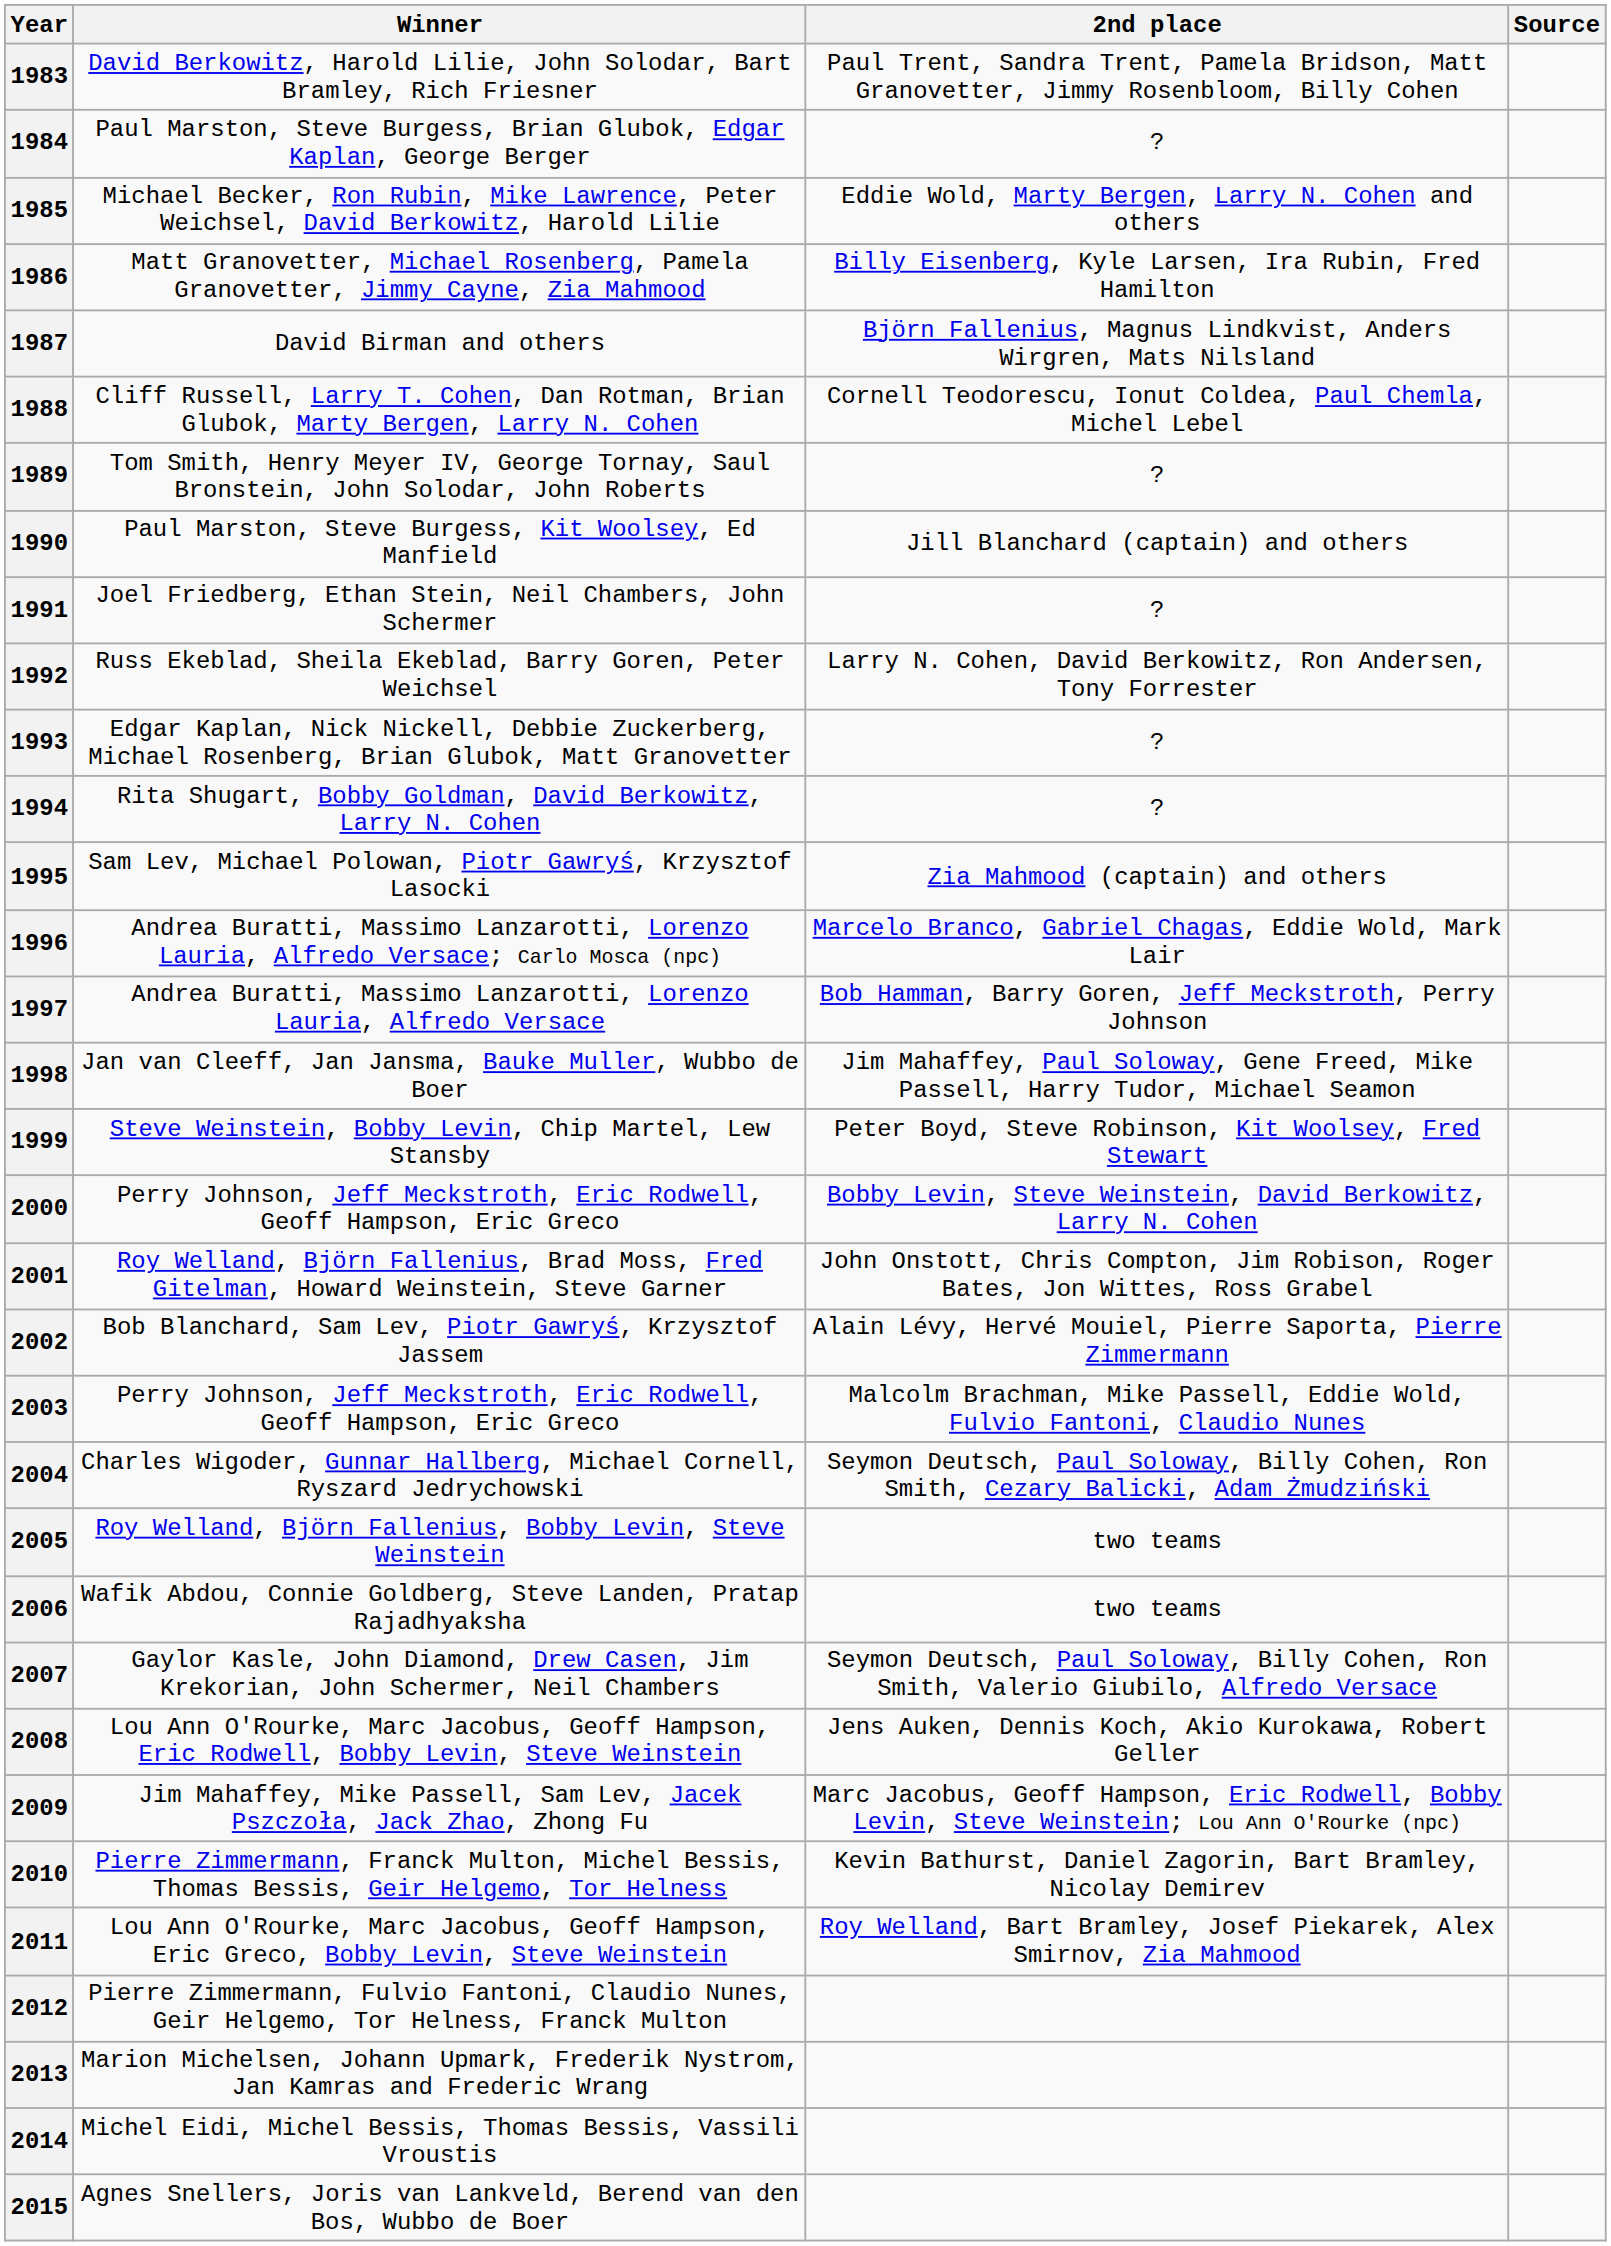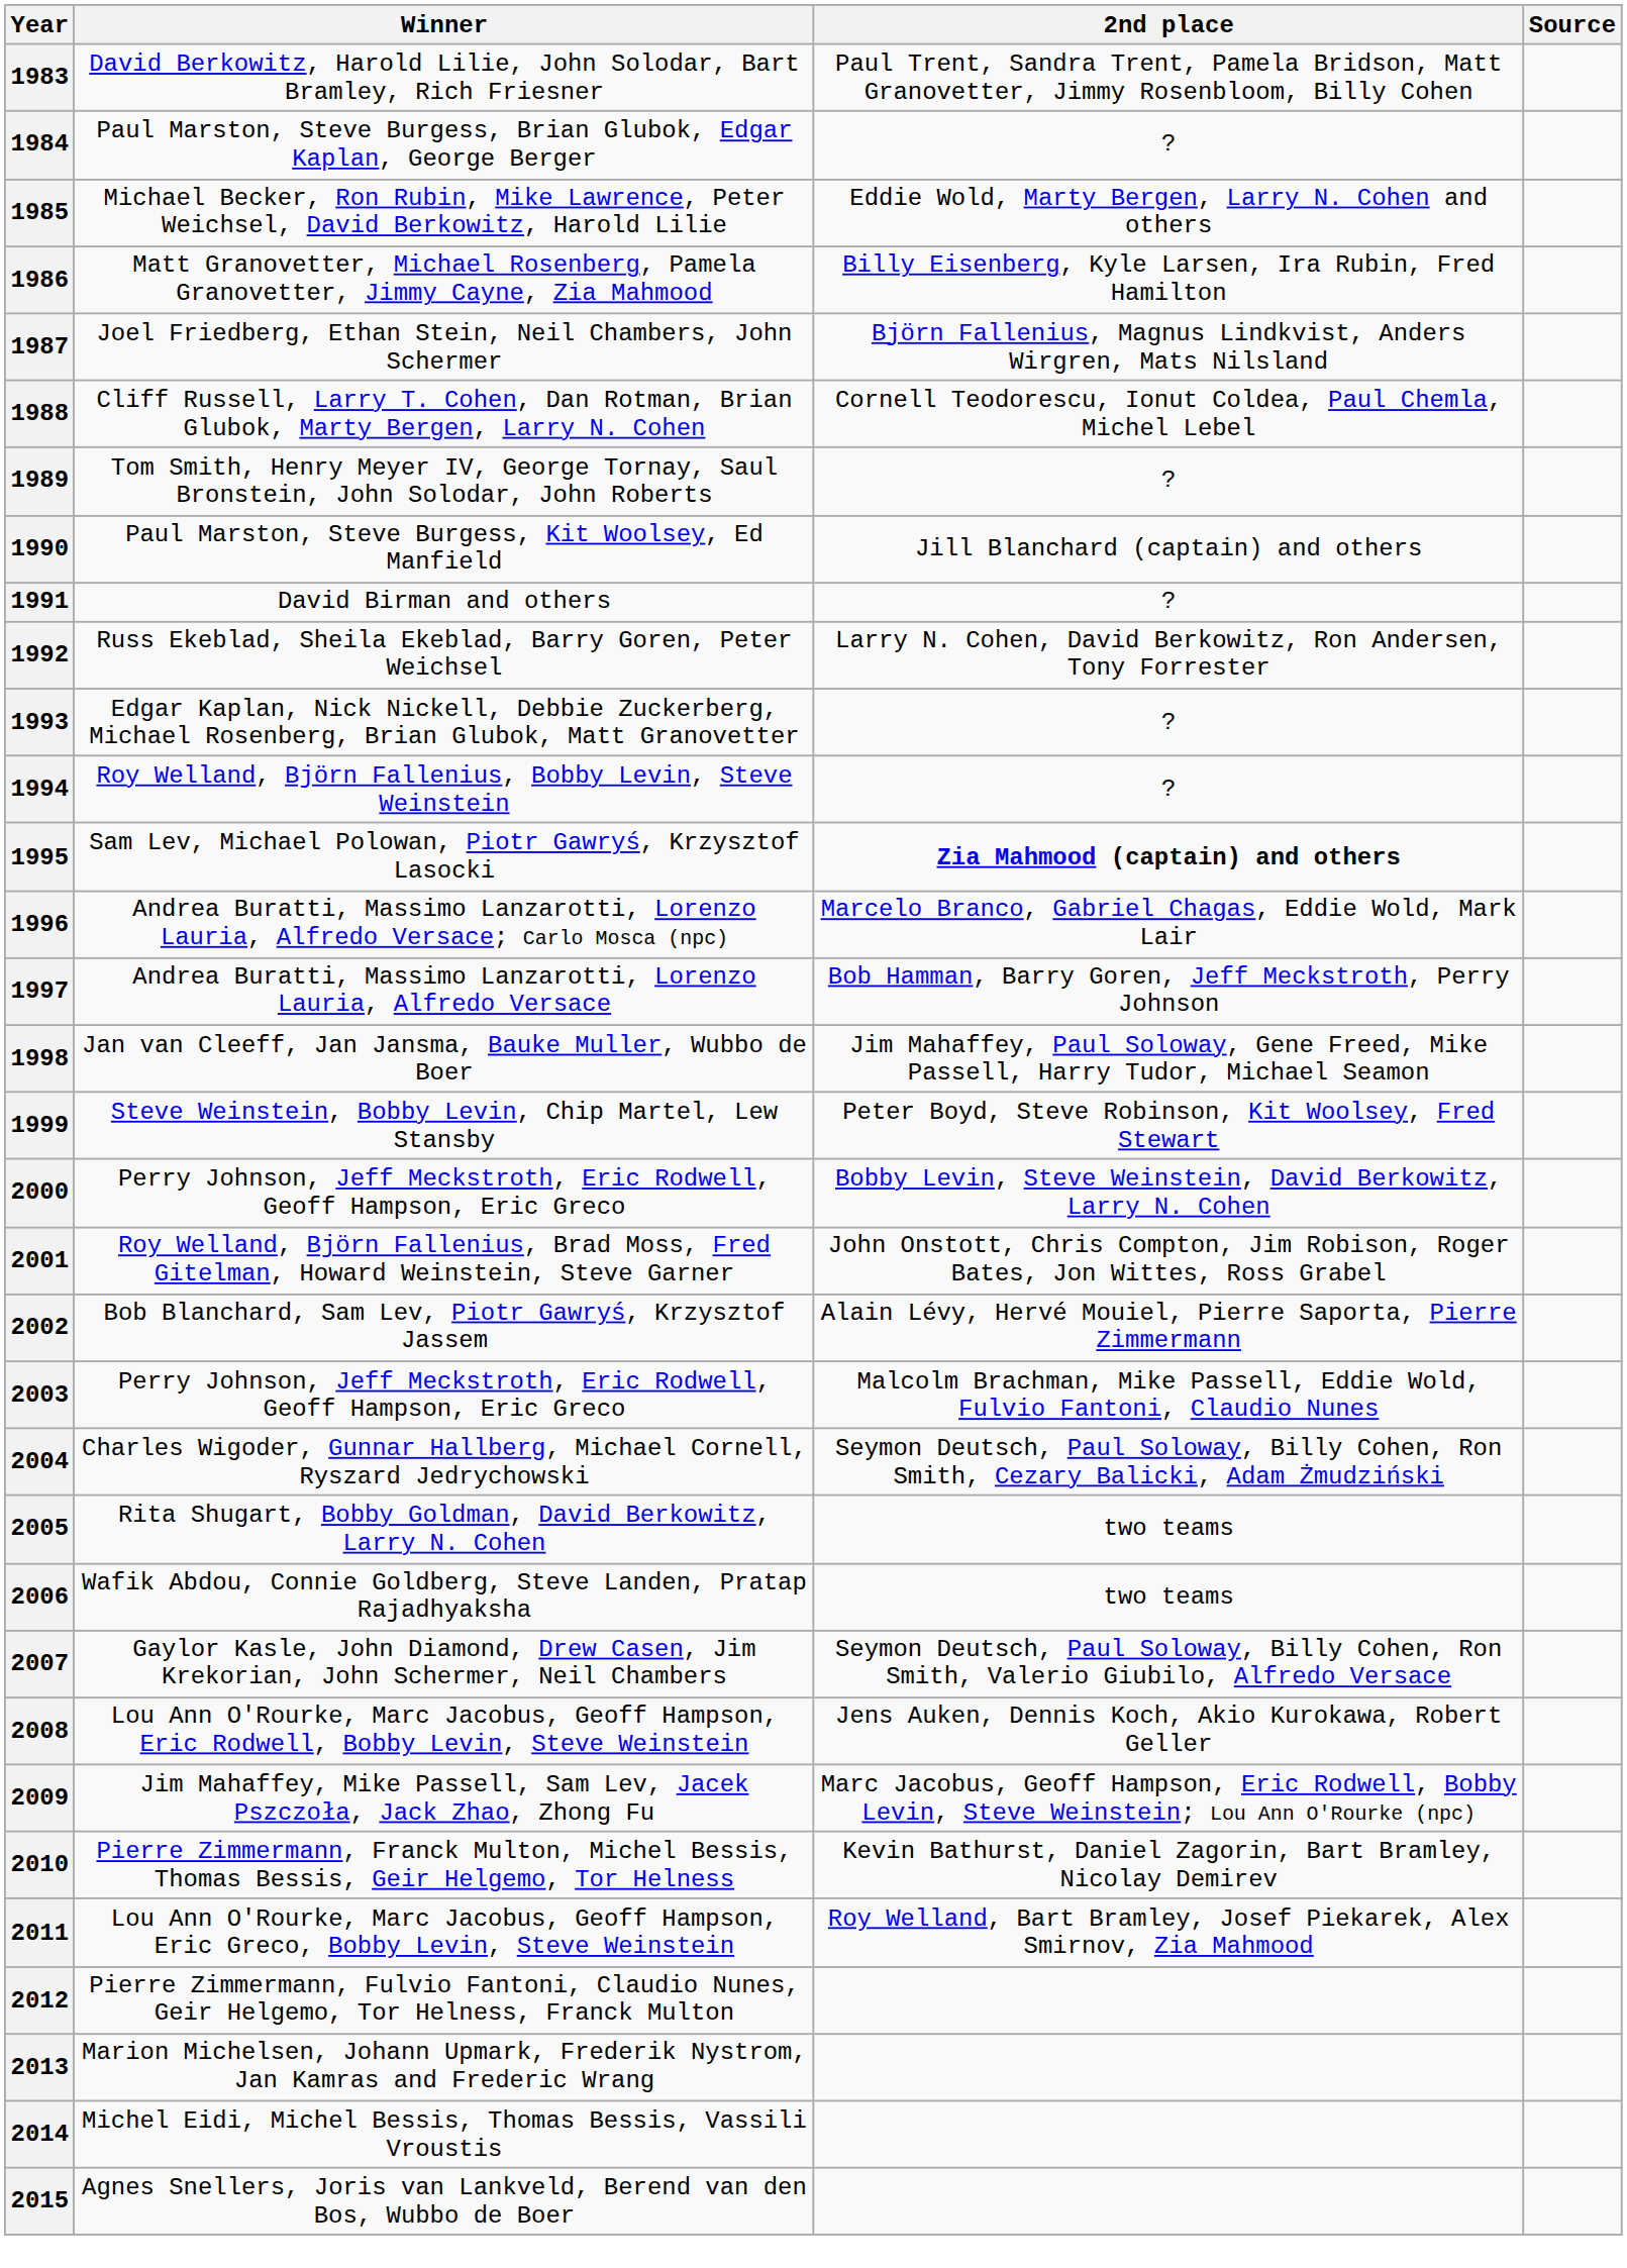 <table class="wikitable" style="text-align:center">
 <tr>
 <th><strong>Year</strong></th>
 <th><strong>Winner</strong></th>
 <th><strong>2nd place</strong></th>
 <th><strong>Source</strong></th>
 </tr>
 <tr>
 <th>1983</th>
 <td><a href='#'>David Berkowitz</a>, Harold Lilie, John Solodar, Bart Bramley, Rich Friesner</td>
 <td>Paul Trent, Sandra Trent, Pamela Bridson, Matt Granovetter, Jimmy Rosenbloom, Billy Cohen</td>
 <td></td>
 </tr>
 <tr>
 <th>1984</th>
 <td>Paul Marston, Steve Burgess, Brian Glubok, <a href='#'>Edgar Kaplan</a>, George Berger</td>
 <td>?</td>
 <td></td>
 </tr>
 <tr>
 <th>1985</th>
 <td>Michael Becker, <a href='#'>Ron Rubin</a>, <a href='#'>Mike Lawrence</a>, Peter Weichsel, <a href='#'>David Berkowitz</a>, Harold Lilie</td>
 <td>Eddie Wold, <a href='#'>Marty Bergen</a>, <a href='#'>Larry N. Cohen</a> and others</td>
 <td></td>
 </tr>
 <tr>
 <th>1986</th>
 <td>Matt Granovetter, <a href='#'>Michael Rosenberg</a>, Pamela Granovetter, <a href='#'>Jimmy Cayne</a>, <a href='#'>Zia Mahmood</a></td>
 <td><a href='#'>Billy Eisenberg</a>, Kyle Larsen, Ira Rubin, Fred Hamilton</td>
 <td></td>
 </tr>
 <tr>
 <th>1987</th>
-<td>David Birman and others</td>
+<td>Joel Friedberg, Ethan Stein, Neil Chambers, John Schermer</td>
 <td><a href='#'>Björn Fallenius</a>, Magnus Lindkvist, Anders Wirgren, Mats Nilsland</td>
 <td></td>
 </tr>
 <tr>
 <th>1988</th>
 <td>Cliff Russell, <a href='#'>Larry T. Cohen</a>, Dan Rotman, Brian Glubok, <a href='#'>Marty Bergen</a>, <a href='#'>Larry N. Cohen</a></td>
 <td>Cornell Teodorescu, Ionut Coldea, <a href='#'>Paul Chemla</a>, Michel Lebel</td>
 <td></td>
 </tr>
 <tr>
 <th>1989</th>
 <td>Tom Smith, Henry Meyer IV, George Tornay, Saul Bronstein, John Solodar, John Roberts</td>
 <td>?</td>
 <td></td>
 </tr>
 <tr>
 <th>1990</th>
 <td>Paul Marston, Steve Burgess, <a href='#'>Kit Woolsey</a>, Ed Manfield</td>
 <td>Jill Blanchard (captain) and others</td>
 <td></td>
 </tr>
 <tr>
 <th>1991</th>
-<td>Joel Friedberg, Ethan Stein, Neil Chambers, John Schermer</td>
+<td>David Birman and others</td>
 <td>?</td>
 <td></td>
 </tr>
 <tr>
 <th>1992</th>
 <td>Russ Ekeblad, Sheila Ekeblad, Barry Goren, Peter Weichsel</td>
 <td>Larry N. Cohen, David Berkowitz, Ron Andersen, Tony Forrester</td>
 <td></td>
 </tr>
 <tr>
 <th>1993</th>
 <td>Edgar Kaplan, Nick Nickell, Debbie Zuckerberg, Michael Rosenberg, Brian Glubok, Matt Granovetter</td>
 <td>?</td>
 <td><br></td>
 </tr>
 <tr>
 <th>1994</th>
-<td>Rita Shugart, <a href='#'>Bobby Goldman</a>, <a href='#'>David Berkowitz</a>, <a href='#'>Larry N. Cohen</a></td>
+<td><a href='#'>Roy Welland</a>, <a href='#'>Björn Fallenius</a>, <a href='#'>Bobby Levin</a>, <a href='#'>Steve Weinstein</a></td>
 <td>?</td>
 <td></td>
 </tr>
 <tr>
 <th>1995</th>
 <td>Sam Lev, Michael Polowan, <a href='#'>Piotr Gawryś</a>, Krzysztof Lasocki</td>
-<td><a href='#'>Zia Mahmood</a> (captain) and others</td>
+<td><strong><a href='#'>Zia Mahmood</a> (captain) and others</strong></td>
 <td></td>
 </tr>
 <tr>
 <th>1996</th>
 <td>Andrea Buratti, Massimo Lanzarotti, <a href='#'>Lorenzo Lauria</a>, <a href='#'>Alfredo Versace</a>; <small>Carlo Mosca (npc)</small></td>
 <td><a href='#'>Marcelo Branco</a>, <a href='#'>Gabriel Chagas</a>, Eddie Wold, Mark Lair</td>
 <td></td>
 </tr>
 <tr>
 <th>1997</th>
 <td>Andrea Buratti, Massimo Lanzarotti, <a href='#'>Lorenzo Lauria</a>, <a href='#'>Alfredo Versace</a></td>
 <td><a href='#'>Bob Hamman</a>, Barry Goren, <a href='#'>Jeff Meckstroth</a>, Perry Johnson</td>
 <td></td>
 </tr>
 <tr>
 <th>1998</th>
 <td>Jan van Cleeff, Jan Jansma, <a href='#'>Bauke Muller</a>, Wubbo de Boer</td>
 <td>Jim Mahaffey, <a href='#'>Paul Soloway</a>, Gene Freed, Mike Passell, Harry Tudor, Michael Seamon</td>
 <td></td>
 </tr>
 <tr>
 <th>1999</th>
 <td><a href='#'>Steve Weinstein</a>, <a href='#'>Bobby Levin</a>, Chip Martel, Lew Stansby</td>
 <td>Peter Boyd, Steve Robinson, <a href='#'>Kit Woolsey</a>, <a href='#'>Fred Stewart</a></td>
 <td></td>
 </tr>
 <tr>
 <th>2000</th>
 <td>Perry Johnson, <a href='#'>Jeff Meckstroth</a>, <a href='#'>Eric Rodwell</a>, Geoff Hampson, Eric Greco</td>
 <td><a href='#'>Bobby Levin</a>, <a href='#'>Steve Weinstein</a>, <a href='#'>David Berkowitz</a>, <a href='#'>Larry N. Cohen</a></td>
 <td></td>
 </tr>
 <tr>
 <th>2001</th>
 <td><a href='#'>Roy Welland</a>, <a href='#'>Björn Fallenius</a>, Brad Moss, <a href='#'>Fred Gitelman</a>, Howard Weinstein, Steve Garner</td>
 <td>John Onstott, Chris Compton, Jim Robison, Roger Bates, Jon Wittes, Ross Grabel</td>
 <td></td>
 </tr>
 <tr>
 <th>2002</th>
 <td>Bob Blanchard, Sam Lev, <a href='#'>Piotr Gawryś</a>, Krzysztof Jassem</td>
 <td>Alain Lévy, Hervé Mouiel, Pierre Saporta, <a href='#'>Pierre Zimmermann</a></td>
 <td></td>
 </tr>
 <tr>
 <th>2003</th>
 <td>Perry Johnson, <a href='#'>Jeff Meckstroth</a>, <a href='#'>Eric Rodwell</a>, Geoff Hampson, Eric Greco</td>
 <td>Malcolm Brachman, Mike Passell, Eddie Wold, <a href='#'>Fulvio Fantoni</a>, <a href='#'>Claudio Nunes</a></td>
 <td></td>
 </tr>
 <tr>
 <th>2004</th>
 <td>Charles Wigoder, <a href='#'>Gunnar Hallberg</a>, Michael Cornell, Ryszard Jedrychowski</td>
 <td>Seymon Deutsch, <a href='#'>Paul Soloway</a>, Billy Cohen, Ron Smith, <a href='#'>Cezary Balicki</a>, <a href='#'>Adam Żmudziński</a></td>
 <td></td>
 </tr>
 <tr>
 <th>2005</th>
-<td><a href='#'>Roy Welland</a>, <a href='#'>Björn Fallenius</a>, <a href='#'>Bobby Levin</a>, <a href='#'>Steve Weinstein</a></td>
+<td>Rita Shugart, <a href='#'>Bobby Goldman</a>, <a href='#'>David Berkowitz</a>, <a href='#'>Larry N. Cohen</a></td>
 <td>two teams<br></td>
 <td></td>
 </tr>
 <tr>
 <th>2006</th>
 <td>Wafik Abdou, Connie Goldberg, Steve Landen, Pratap Rajadhyaksha</td>
 <td>two teams<br></td>
 <td></td>
 </tr>
 <tr>
 <th>2007</th>
 <td>Gaylor Kasle, John Diamond, <a href='#'>Drew Casen</a>, Jim Krekorian, John Schermer, Neil Chambers</td>
 <td>Seymon Deutsch, <a href='#'>Paul Soloway</a>, Billy Cohen, Ron Smith, Valerio Giubilo, <a href='#'>Alfredo Versace</a></td>
 <td></td>
 </tr>
 <tr>
 <th>2008</th>
 <td>Lou Ann O'Rourke, Marc Jacobus, Geoff Hampson, <a href='#'>Eric Rodwell</a>, <a href='#'>Bobby Levin</a>, <a href='#'>Steve Weinstein</a></td>
 <td>Jens Auken, Dennis Koch, Akio Kurokawa, Robert Geller</td>
 <td></td>
 </tr>
 <tr>
 <th>2009</th>
 <td>Jim Mahaffey, Mike Passell, Sam Lev, <a href='#'>Jacek Pszczoła</a>, <a href='#'>Jack Zhao</a>, Zhong Fu</td>
 <td>Marc Jacobus, Geoff Hampson, <a href='#'>Eric Rodwell</a>, <a href='#'>Bobby Levin</a>, <a href='#'>Steve Weinstein</a>; <small>Lou Ann O'Rourke (npc)</small></td>
 <td></td>
 </tr>
 <tr>
 <th>2010</th>
 <td><a href='#'>Pierre Zimmermann</a>, Franck Multon, Michel Bessis, Thomas Bessis, <a href='#'>Geir Helgemo</a>, <a href='#'>Tor Helness</a></td>
 <td>Kevin Bathurst, Daniel Zagorin, Bart Bramley, Nicolay Demirev</td>
 <td></td>
 </tr>
 <tr>
 <th>2011</th>
 <td>Lou Ann O'Rourke, Marc Jacobus, Geoff Hampson, Eric Greco, <a href='#'>Bobby Levin</a>, <a href='#'>Steve Weinstein</a></td>
 <td><a href='#'>Roy Welland</a>, Bart Bramley, Josef Piekarek, Alex Smirnov, <a href='#'>Zia Mahmood</a></td>
 <td></td>
 </tr>
 <tr>
 <th>2012</th>
 <td>Pierre Zimmermann, Fulvio Fantoni, Claudio Nunes, Geir Helgemo, Tor Helness, Franck Multon</td>
 <td></td>
 <td></td>
 </tr>
 <tr>
 <th>2013</th>
 <td>Marion Michelsen, Johann Upmark, Frederik Nystrom, Jan Kamras and Frederic Wrang</td>
 <td></td>
 <td></td>
 </tr>
 <tr>
 <th>2014</th>
 <td>Michel Eidi, Michel Bessis, Thomas Bessis, Vassili Vroustis</td>
 <td></td>
 <td></td>
 </tr>
 <tr>
 <th>2015</th>
 <td>Agnes Snellers, Joris van Lankveld, Berend van den Bos, Wubbo de Boer</td>
 <td></td>
 <td></td>
 </tr>
 </table>
